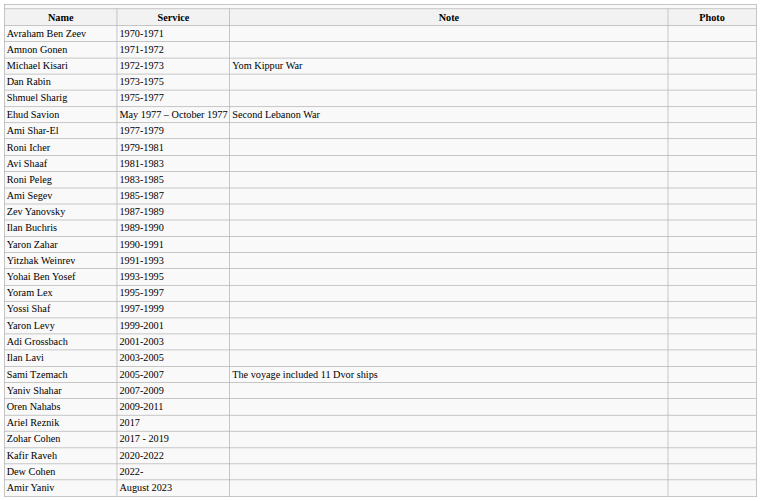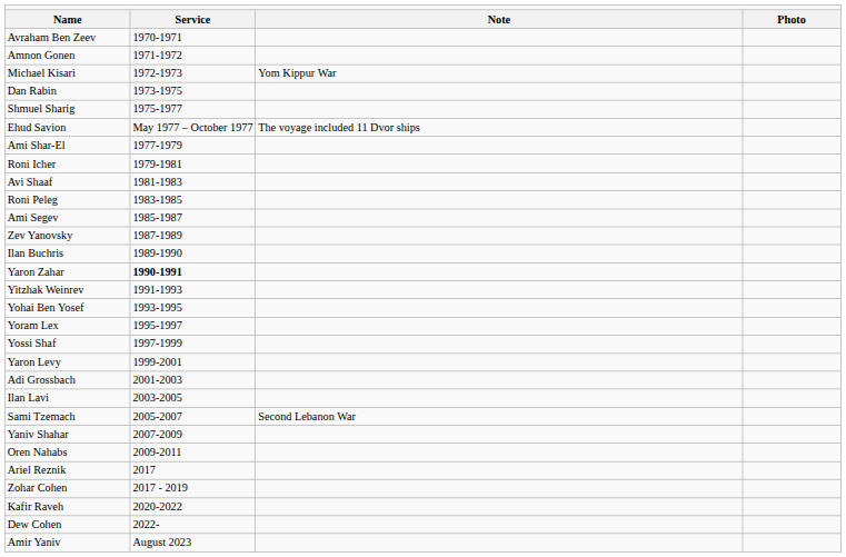 <table align="center" class="wikitable mw-collapsible mw-collapsed">
 <tr>
 <td colspan="6"></td>
 </tr>
 <tr>
 <th style="width:15%;">Name</th>
 <th style="width:15%;">Service</th>
 <th>Note</th>
 <th>Photo</th>
 </tr>
 <tr>
 <td>Avraham Ben Zeev</td>
 <td>1970-1971</td>
 <td></td>
 <td></td>
 </tr>
 <tr>
 <td>Amnon Gonen</td>
 <td>1971-1972</td>
 <td></td>
 <td></td>
 </tr>
 <tr>
 <td>Michael Kisari</td>
 <td>1972-1973</td>
 <td>Yom Kippur War</td>
 <td></td>
 </tr>
 <tr>
 <td>Dan Rabin</td>
 <td>1973-1975</td>
 <td></td>
 <td></td>
 </tr>
 <tr>
 <td>Shmuel Sharig</td>
 <td>1975-1977</td>
 <td></td>
 <td></td>
 </tr>
 <tr>
 <td>Ehud Savion</td>
 <td>May 1977 – October 1977</td>
-<td>Second Lebanon War</td>
+<td>The voyage included 11 Dvor ships</td>
 <td></td>
 </tr>
 <tr>
 <td>Ami Shar-El</td>
 <td>1977-1979</td>
 <td></td>
 <td></td>
 </tr>
 <tr>
 <td>Roni Icher</td>
 <td>1979-1981</td>
 <td></td>
 <td></td>
 </tr>
 <tr>
 <td>Avi Shaaf</td>
 <td>1981-1983</td>
 <td></td>
 <td></td>
 </tr>
 <tr>
 <td>Roni Peleg</td>
 <td>1983-1985</td>
 <td></td>
 <td></td>
 </tr>
 <tr>
 <td>Ami Segev</td>
 <td>1985-1987</td>
 <td></td>
 <td></td>
 </tr>
 <tr>
 <td>Zev Yanovsky</td>
 <td>1987-1989</td>
 <td></td>
 <td></td>
 </tr>
 <tr>
 <td>Ilan Buchris</td>
 <td>1989-1990</td>
 <td></td>
 <td></td>
 </tr>
 <tr>
 <td>Yaron Zahar</td>
-<td>1990-1991</td>
+<td><strong>1990-1991</strong></td>
 <td></td>
 <td></td>
 </tr>
 <tr>
 <td>Yitzhak Weinrev</td>
 <td>1991-1993</td>
 <td></td>
 <td></td>
 </tr>
 <tr>
 <td>Yohai Ben Yosef</td>
 <td>1993-1995</td>
 <td></td>
 <td></td>
 </tr>
 <tr>
 <td>Yoram Lex</td>
 <td>1995-1997</td>
 <td></td>
 <td></td>
 </tr>
 <tr>
 <td>Yossi Shaf</td>
 <td>1997-1999</td>
 <td></td>
 <td></td>
 </tr>
 <tr>
 <td>Yaron Levy</td>
 <td>1999-2001</td>
 <td></td>
 <td></td>
 </tr>
 <tr>
 <td>Adi Grossbach</td>
 <td>2001-2003</td>
 <td></td>
 <td></td>
 </tr>
 <tr>
 <td>Ilan Lavi</td>
 <td>2003-2005</td>
 <td></td>
 <td></td>
 </tr>
 <tr>
 <td>Sami Tzemach</td>
 <td>2005-2007</td>
-<td>The voyage included 11 Dvor ships</td>
+<td>Second Lebanon War</td>
 <td></td>
 </tr>
 <tr>
 <td>Yaniv Shahar</td>
 <td>2007-2009</td>
 <td></td>
 <td></td>
 </tr>
 <tr>
 <td>Oren Nahabs</td>
 <td>2009-2011</td>
 <td></td>
 <td></td>
 </tr>
 <tr>
 <td>Ariel Reznik</td>
 <td>2017</td>
 <td></td>
 </tr>
 <tr>
 <td>Zohar Cohen</td>
 <td>2017 - 2019</td>
 <td></td>
 <td></td>
 </tr>
 <tr>
 <td>Kafir Raveh</td>
 <td>2020-2022</td>
 <td></td>
 <td></td>
 </tr>
 <tr>
 <td>Dew Cohen</td>
 <td>2022-</td>
 <td></td>
 <td></td>
 </tr>
 <tr>
 <td>Amir Yaniv</td>
 <td>August 2023</td>
 <td></td>
 <td></td>
 </tr>
 </table>
